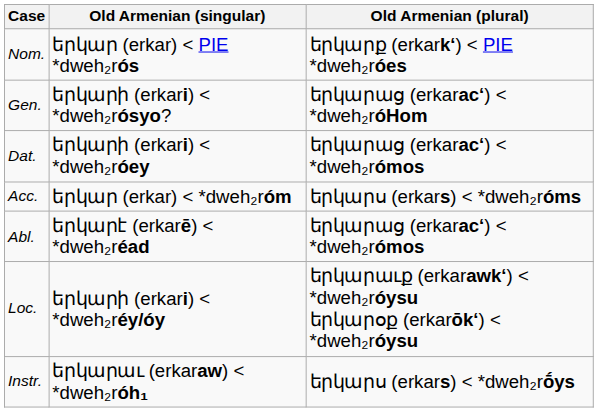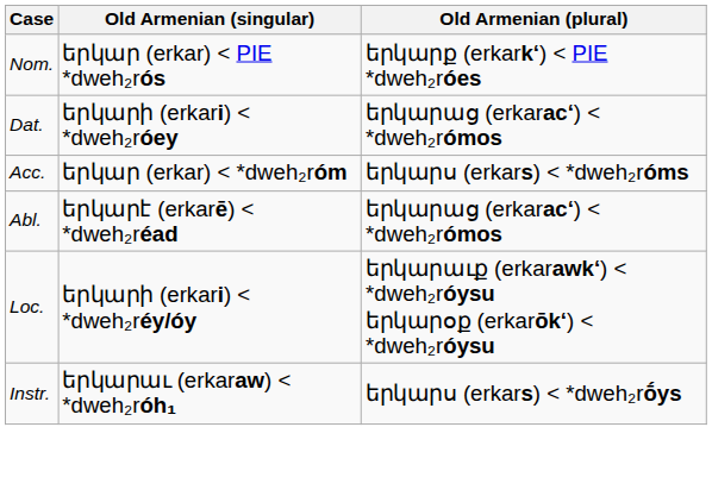 <table class="wikitable sortable">
 <tr>
 <th>Case</th>
 <th>Old Armenian (singular)</th>
 <th>Old Armenian (plural)</th>
 </tr>
 <tr>
 <td><em>Nom.</em></td>
 <td><big>երկար (erkar) < <a href='#'>PIE</a> *dweh₂r<strong>ós</strong></big></td>
 <td><big>երկարք (erkar<strong>kʻ</strong>) < <a href='#'>PIE</a> *dweh₂r<strong>óes</strong></big></td>
-</tr>
-<tr>
-<td><em>Gen.</em></td>
-<td><big>երկարի (erkar<strong>i</strong>) < *dweh₂r<strong>ósyo</strong>?</big></td>
-<td><big>երկարաց (erkar<strong>acʻ</strong>) < *dweh₂r<strong>óHom</strong></big></td>
 </tr>
 <tr>
 <td><em>Dat.</em></td>
 <td><big>երկարի (erkar<strong>i</strong>) < *dweh₂r<strong>óey</strong></big></td>
 <td><big>երկարաց (erkar<strong>acʻ</strong>) < *dweh₂r<strong>ómos</strong></big></td>
 </tr>
 <tr>
 <td><em>Acc.</em></td>
 <td><big>երկար (erkar) < *dweh₂r<strong>óm</strong></big></td>
 <td><big>երկարս (erkar<strong>s</strong>) < *dweh₂r<strong>óms</strong></big></td>
 </tr>
 <tr>
 <td><em>Abl.</em></td>
 <td><big>երկարէ (erkar<strong>ē</strong>) < *dweh₂r<strong>éad</strong></big></td>
 <td><big>երկարաց (erkar<strong>acʻ</strong>) < *dweh₂r<strong>ómos</strong></big></td>
 </tr>
 <tr>
 <td><em>Loc.</em></td>
 <td><big>երկարի (erkar<strong>i</strong>) < *dweh₂r<strong>éy/óy</strong></big></td>
 <td><big>երկարաւք (erkar<strong>awkʻ</strong>) < *dweh₂r<strong>óysu</strong></big><br><big>երկարօք (erkar<strong>ōkʻ</strong>) < *dweh₂r<strong>óysu</strong></big></td>
 </tr>
 <tr>
 <td><em>Instr.</em></td>
 <td><big>երկարաւ (erkar<strong>aw</strong>) < *dweh₂r<strong>óh₁</strong></big></td>
 <td><big>երկարս (erkar<strong>s</strong>) < *dweh₂r<strong>ṓys</strong></big></td>
 </tr>
 </table>
